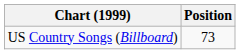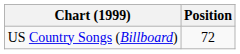 <table class="wikitable sortable">
 <tr>
 <th scope="col">Chart (1999)</th>
 <th scope="col">Position</th>
 </tr>
 <tr>
 <td>US <a href='#'>Country Songs</a> (<em><a href='#'>Billboard</a></em>)</td>
-<td align="center">73</td>
+<td align="center">72</td>
 </tr>
 </table>
